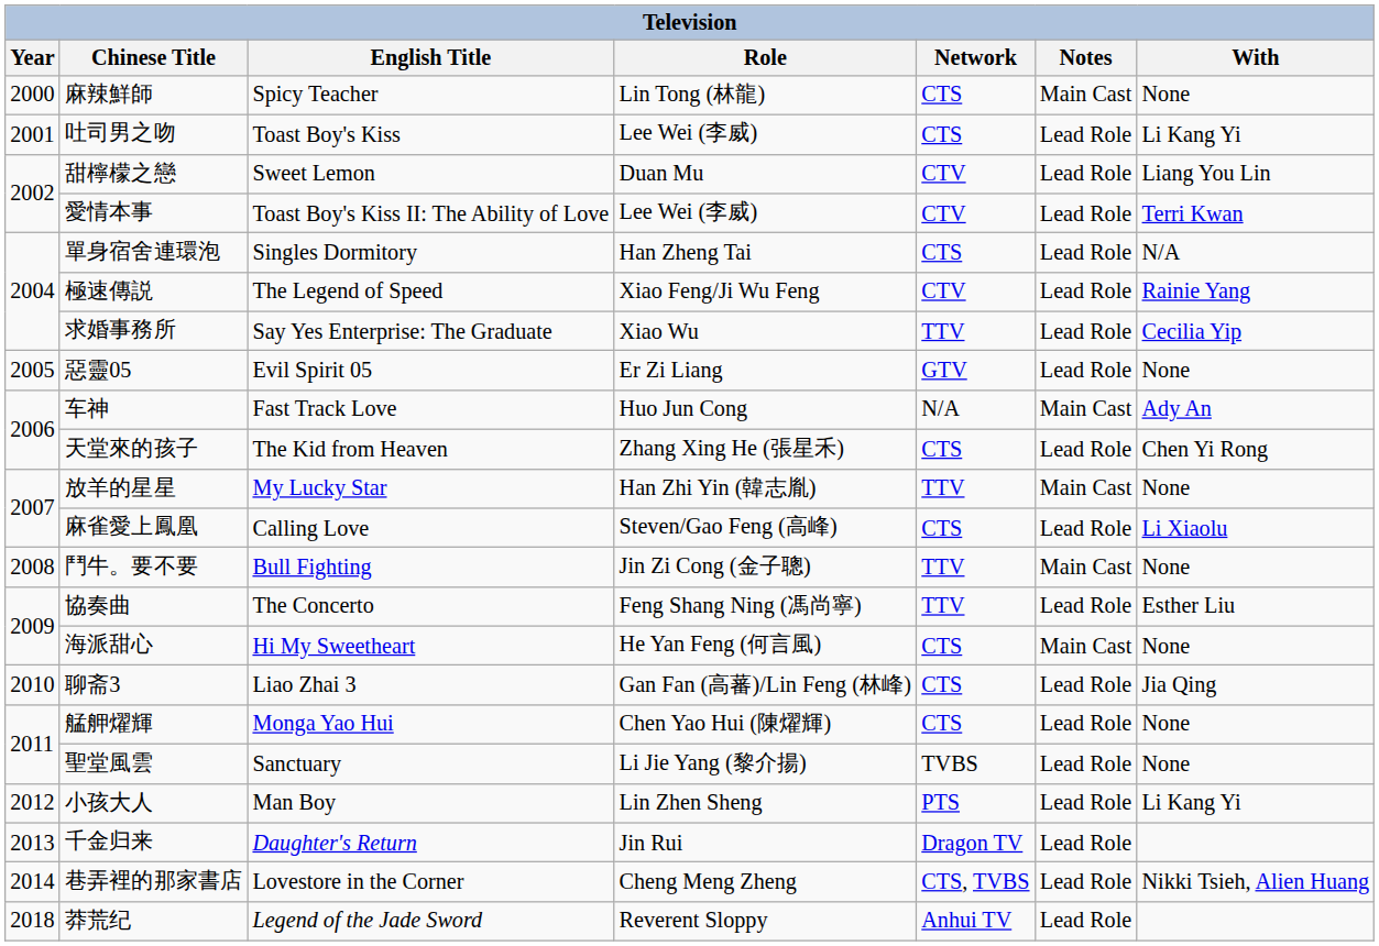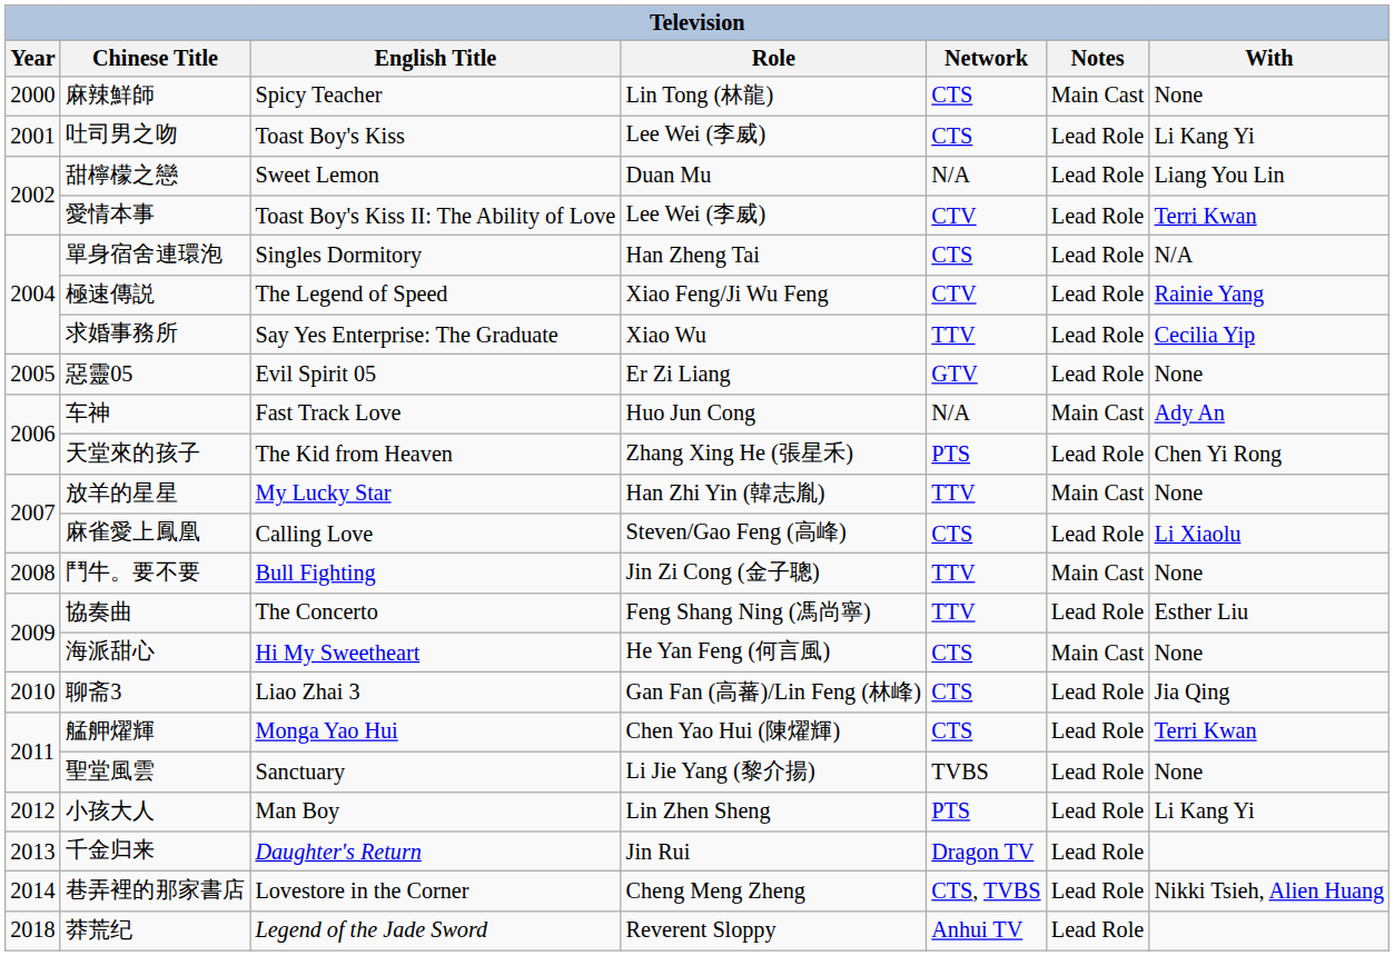 <table class="wikitable">
 <tr>
 <th colspan="7" style="background: LightSteelBlue;">Television</th>
 </tr>
 <tr>
 <th>Year</th>
 <th>Chinese Title</th>
 <th>English Title</th>
 <th>Role</th>
 <th>Network</th>
 <th>Notes</th>
 <th>With</th>
 </tr>
 <tr>
 <td>2000</td>
 <td>麻辣鮮師</td>
 <td>Spicy Teacher</td>
 <td>Lin Tong (林龍)</td>
 <td><a href='#'>CTS</a></td>
 <td>Main Cast</td>
 <td>None</td>
 </tr>
 <tr>
 <td>2001</td>
 <td>吐司男之吻</td>
 <td>Toast Boy's Kiss</td>
 <td>Lee Wei (李威)</td>
 <td><a href='#'>CTS</a></td>
 <td>Lead Role</td>
 <td>Li Kang Yi</td>
 </tr>
 <tr>
 <td rowspan="2">2002</td>
 <td>甜檸檬之戀</td>
 <td>Sweet Lemon</td>
 <td>Duan Mu</td>
-<td><a href='#'>CTV</a></td>
+<td>N/A</td>
 <td>Lead Role</td>
 <td>Liang You Lin</td>
 </tr>
 <tr>
 <td>愛情本事</td>
 <td>Toast Boy's Kiss II: The Ability of Love</td>
 <td>Lee Wei (李威)</td>
 <td><a href='#'>CTV</a></td>
 <td>Lead Role</td>
 <td><a href='#'>Terri Kwan</a></td>
 </tr>
 <tr>
 <td rowspan="3">2004</td>
 <td>單身宿舍連環泡</td>
 <td>Singles Dormitory</td>
 <td>Han Zheng Tai</td>
 <td><a href='#'>CTS</a></td>
 <td>Lead Role</td>
 <td>N/A</td>
 </tr>
 <tr>
 <td>極速傳説</td>
 <td>The Legend of Speed</td>
 <td>Xiao Feng/Ji Wu Feng</td>
 <td><a href='#'>CTV</a></td>
 <td>Lead Role</td>
 <td><a href='#'>Rainie Yang</a></td>
 </tr>
 <tr>
 <td>求婚事務所</td>
 <td Say Yes Enterprise>Say Yes Enterprise: The Graduate</td>
 <td>Xiao Wu</td>
 <td><a href='#'>TTV</a></td>
 <td>Lead Role</td>
 <td><a href='#'>Cecilia Yip</a></td>
 </tr>
 <tr>
 <td>2005</td>
 <td>惡靈05</td>
 <td>Evil Spirit 05</td>
 <td>Er Zi Liang</td>
 <td><a href='#'>GTV</a></td>
 <td>Lead Role</td>
 <td>None</td>
 </tr>
 <tr>
 <td rowspan="2">2006</td>
 <td>车神</td>
 <td>Fast Track Love</td>
 <td>Huo Jun Cong</td>
 <td>N/A</td>
 <td>Main Cast</td>
 <td><a href='#'>Ady An</a></td>
 </tr>
 <tr>
 <td>天堂來的孩子</td>
 <td>The Kid from Heaven</td>
 <td>Zhang Xing He (張星禾)</td>
-<td><a href='#'>CTS</a></td>
+<td><a href='#'>PTS</a></td>
 <td>Lead Role</td>
 <td>Chen Yi Rong</td>
 </tr>
 <tr>
 <td rowspan="2">2007</td>
 <td>放羊的星星</td>
 <td><a href='#'>My Lucky Star</a></td>
 <td>Han Zhi Yin (韓志胤)</td>
 <td><a href='#'>TTV</a></td>
 <td>Main Cast</td>
 <td>None</td>
 </tr>
 <tr>
 <td>麻雀愛上鳳凰</td>
 <td>Calling Love</td>
 <td>Steven/Gao Feng (高峰)</td>
 <td><a href='#'>CTS</a></td>
 <td>Lead Role</td>
 <td><a href='#'>Li Xiaolu</a></td>
 </tr>
 <tr>
 <td>2008</td>
 <td>鬥牛。要不要</td>
 <td><a href='#'>Bull Fighting</a></td>
 <td>Jin Zi Cong (金子聰)</td>
 <td><a href='#'>TTV</a></td>
 <td>Main Cast</td>
 <td>None</td>
 </tr>
 <tr>
 <td rowspan="2">2009</td>
 <td>協奏曲</td>
 <td>The Concerto</td>
 <td>Feng Shang Ning (馮尚寧)</td>
 <td><a href='#'>TTV</a></td>
 <td>Lead Role</td>
 <td>Esther Liu</td>
 </tr>
 <tr>
 <td>海派甜心</td>
 <td><a href='#'>Hi My Sweetheart</a></td>
 <td>He Yan Feng (何言風)</td>
 <td><a href='#'>CTS</a></td>
 <td>Main Cast</td>
 <td>None</td>
 </tr>
 <tr>
 <td>2010</td>
 <td>聊斋3</td>
 <td>Liao Zhai 3</td>
 <td>Gan Fan (高蕃)/Lin Feng (林峰)</td>
 <td><a href='#'>CTS</a></td>
 <td>Lead Role</td>
 <td>Jia Qing</td>
 </tr>
 <tr>
 <td rowspan="2">2011</td>
 <td>艋舺燿輝</td>
 <td><a href='#'>Monga Yao Hui</a></td>
 <td>Chen Yao Hui (陳燿輝)</td>
 <td><a href='#'>CTS</a></td>
 <td>Lead Role</td>
-<td>None</td>
+<td><a href='#'>Terri Kwan</a></td>
 </tr>
 <tr>
 <td>聖堂風雲</td>
 <td>Sanctuary</td>
 <td>Li Jie Yang (黎介揚)</td>
 <td Television Broadcast Satellite>TVBS</td>
 <td>Lead Role</td>
 <td>None</td>
 </tr>
 <tr>
 <td>2012</td>
 <td>小孩大人</td>
 <td>Man Boy</td>
 <td>Lin Zhen Sheng</td>
 <td><a href='#'>PTS</a></td>
 <td>Lead Role</td>
 <td>Li Kang Yi</td>
 </tr>
 <tr>
 <td>2013</td>
 <td>千金归来</td>
 <td><em><a href='#'>Daughter's Return</a></em></td>
 <td>Jin Rui</td>
 <td><a href='#'>Dragon TV</a></td>
 <td>Lead Role</td>
 <td></td>
 </tr>
 <tr>
 <td>2014</td>
 <td>巷弄裡的那家書店</td>
 <td>Lovestore in the Corner</td>
 <td>Cheng Meng Zheng</td>
 <td><a href='#'>CTS</a>, <a href='#'>TVBS</a></td>
 <td>Lead Role</td>
 <td>Nikki Tsieh, <a href='#'>Alien Huang</a></td>
 </tr>
 <tr>
 <td>2018</td>
 <td>莽荒纪</td>
 <td><em>Legend of the Jade Sword</em></td>
 <td>Reverent Sloppy</td>
 <td><a href='#'>Anhui TV</a></td>
 <td>Lead Role</td>
 <td></td>
 </tr>
 </table>
